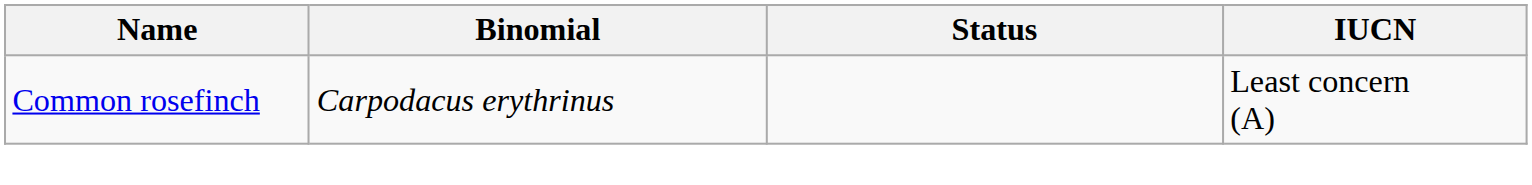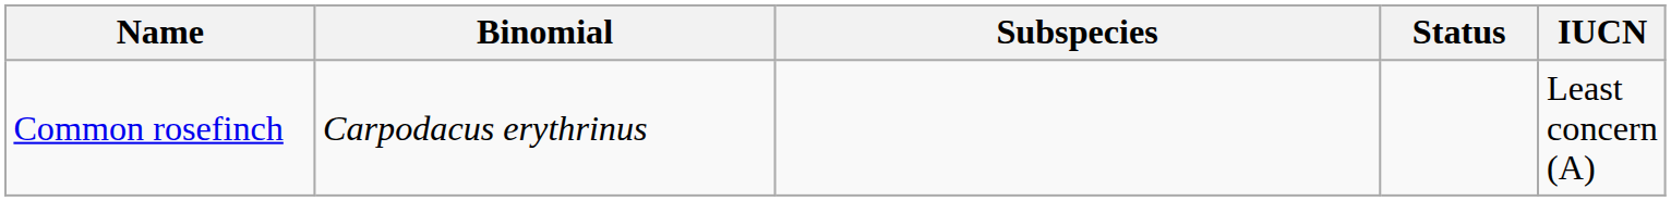 <table width=60% class="wikitable">
 <tr>
 <th width=20%>Name</th>
 <th width=30%>Binomial</th>
+<th width=40%>Subspecies</th>
 <th width=30%>Status</th>
 <th width=30%>IUCN</th>
 </tr>
 <tr>
 <td><a href='#'>Common rosefinch</a><br></td>
 <td><em>Carpodacus erythrinus</em></td>
 <td></td>
+<td></td>
 <td>Least concern<br>(A)</td>
 </tr>
 </table>
